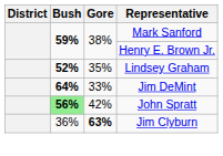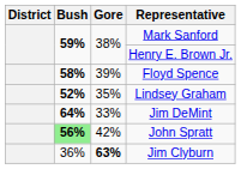 <table class="wikitable sortable">
 <tr>
 <th>District</th>
 <th>Bush</th>
 <th>Gore</th>
 <th class="unsortable">Representative</th>
 </tr>
 <tr align=center>
 <th rowspan=2 ></th>
 <td rowspan=2><strong>59%</strong></td>
 <td rowspan=2>38%</td>
 <td><a href='#'>Mark Sanford</a></td>
 </tr>
 <tr align=center>
 <td><a href='#'>Henry E. Brown Jr.</a></td>
+</tr>
+<tr align=center>
+<th></th>
+<td><strong>58%</strong></td>
+<td>39%</td>
+<td><a href='#'>Floyd Spence</a></td>
 </tr>
 <tr align=center>
 <th></th>
 <td><strong>52%</strong></td>
 <td>35%</td>
 <td><a href='#'>Lindsey Graham</a></td>
 </tr>
 <tr align=center>
 <th></th>
 <td><strong>64%</strong></td>
 <td>33%</td>
 <td><a href='#'>Jim DeMint</a></td>
 </tr>
 <tr align=center>
 <th></th>
 <td style="background: lightgreen;"><strong>56%</strong></td>
 <td>42%</td>
 <td><a href='#'>John Spratt</a></td>
 </tr>
 <tr align=center>
 <th></th>
 <td>36%</td>
 <td><strong>63%</strong></td>
 <td><a href='#'>Jim Clyburn</a></td>
 </tr>
 </table>
